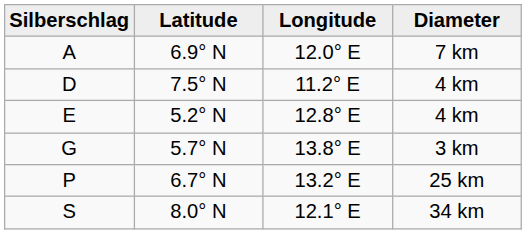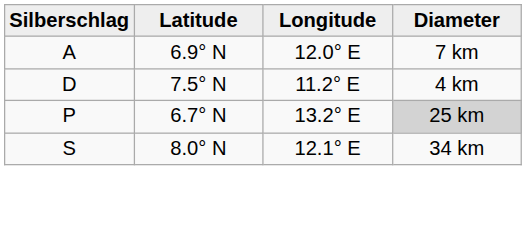 <table class="wikitable">
 <tr>
 <th width="25%" style="background:#eeeeee;">Silberschlag</th>
 <th width="25%" style="background:#eeeeee;">Latitude</th>
 <th width="25%" style="background:#eeeeee;">Longitude</th>
 <th width="25%" style="background:#eeeeee;">Diameter</th>
 </tr>
 <tr>
 <td align="center">A</td>
 <td align="center">6.9° N</td>
 <td align="center">12.0° E</td>
 <td align="center">7 km</td>
 </tr>
 <tr>
 <td align="center">D</td>
 <td align="center">7.5° N</td>
 <td align="center">11.2° E</td>
 <td align="center">4 km</td>
 </tr>
 <tr>
-<td align="center">E</td>
-<td align="center">5.2° N</td>
-<td align="center">12.8° E</td>
-<td align="center">4 km</td>
-</tr>
-<tr>
-<td align="center">G</td>
-<td align="center">5.7° N</td>
-<td align="center">13.8° E</td>
-<td align="center">3 km</td>
-</tr>
-<tr>
 <td align="center">P</td>
 <td align="center">6.7° N</td>
 <td align="center">13.2° E</td>
-<td align="center">25 km</td>
+<td align="center" style="background: lightgrey;">25 km</td>
 </tr>
 <tr>
 <td align="center">S</td>
 <td align="center">8.0° N</td>
 <td align="center">12.1° E</td>
 <td align="center">34 km</td>
 </tr>
 </table>
